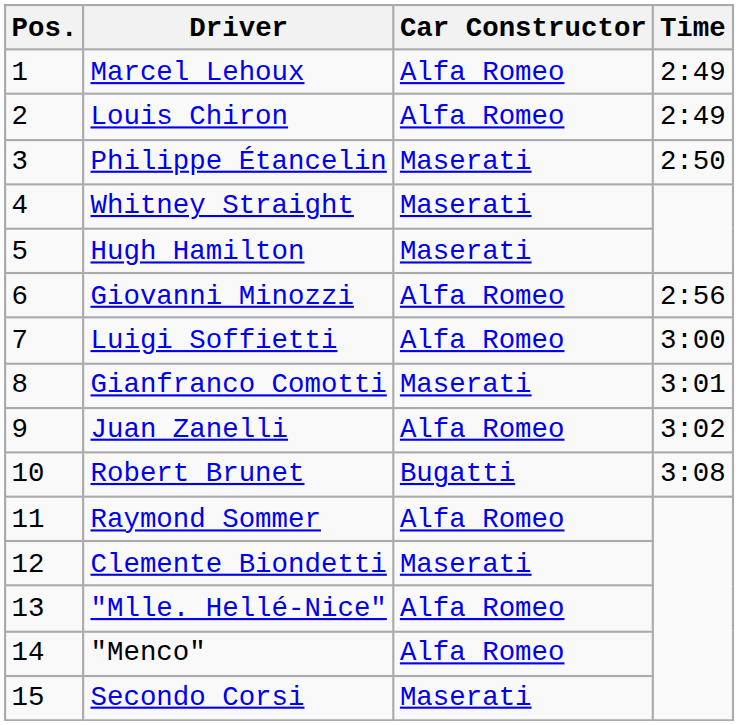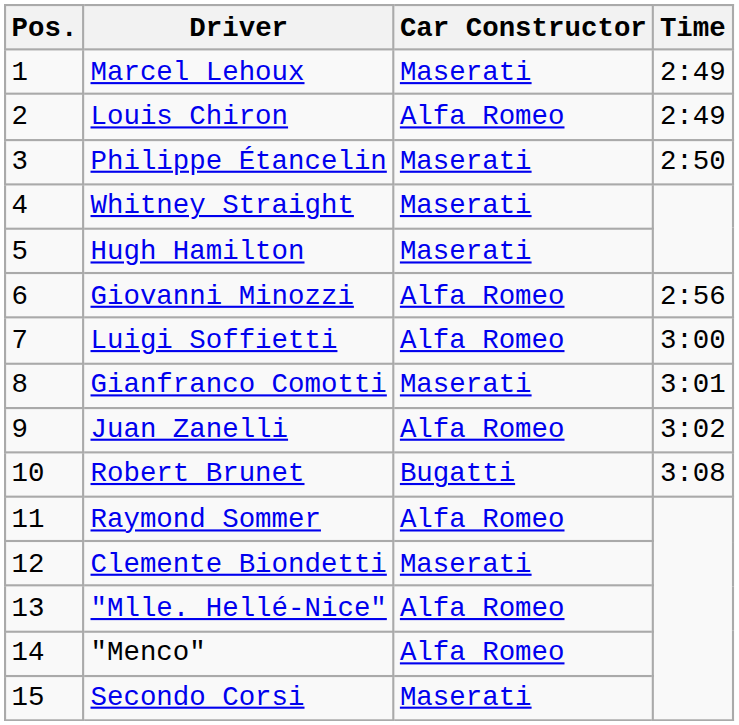 <table class="wikitable">
 <tr>
 <th>Pos.</th>
 <th>Driver</th>
 <th>Car Constructor</th>
 <th>Time</th>
 </tr>
 <tr>
 <td>1</td>
 <td><a href='#'>Marcel Lehoux</a></td>
-<td><a href='#'>Alfa Romeo</a></td>
+<td><a href='#'>Maserati</a></td>
 <td>2:49</td>
 </tr>
 <tr>
 <td>2</td>
 <td><a href='#'>Louis Chiron</a></td>
 <td><a href='#'>Alfa Romeo</a></td>
 <td>2:49</td>
 </tr>
 <tr>
 <td>3</td>
 <td><a href='#'>Philippe Étancelin</a></td>
 <td><a href='#'>Maserati</a></td>
 <td>2:50</td>
 </tr>
 <tr>
 <td>4</td>
 <td><a href='#'>Whitney Straight</a></td>
 <td><a href='#'>Maserati</a></td>
 <td rowspan="2"></td>
 </tr>
 <tr>
 <td>5</td>
 <td><a href='#'>Hugh Hamilton</a></td>
 <td><a href='#'>Maserati</a></td>
 </tr>
 <tr>
 <td>6</td>
 <td><a href='#'>Giovanni Minozzi</a></td>
 <td><a href='#'>Alfa Romeo</a></td>
 <td>2:56</td>
 </tr>
 <tr>
 <td>7</td>
 <td><a href='#'>Luigi Soffietti</a></td>
 <td><a href='#'>Alfa Romeo</a></td>
 <td>3:00</td>
 </tr>
 <tr>
 <td>8</td>
 <td><a href='#'>Gianfranco Comotti</a></td>
 <td><a href='#'>Maserati</a></td>
 <td>3:01</td>
 </tr>
 <tr>
 <td>9</td>
 <td><a href='#'>Juan Zanelli</a></td>
 <td><a href='#'>Alfa Romeo</a></td>
 <td>3:02</td>
 </tr>
 <tr>
 <td>10</td>
 <td><a href='#'>Robert Brunet</a></td>
 <td><a href='#'>Bugatti</a></td>
 <td>3:08</td>
 </tr>
 <tr>
 <td>11</td>
 <td><a href='#'>Raymond Sommer</a></td>
 <td><a href='#'>Alfa Romeo</a></td>
 <td rowspan="5"></td>
 </tr>
 <tr>
 <td>12</td>
 <td><a href='#'>Clemente Biondetti</a></td>
 <td><a href='#'>Maserati</a></td>
 </tr>
 <tr>
 <td>13</td>
 <td><a href='#'>"Mlle. Hellé-Nice"</a></td>
 <td><a href='#'>Alfa Romeo</a></td>
 </tr>
 <tr>
 <td>14</td>
 <td>"Menco"</td>
 <td><a href='#'>Alfa Romeo</a></td>
 </tr>
 <tr>
 <td>15</td>
 <td><a href='#'>Secondo Corsi</a></td>
 <td><a href='#'>Maserati</a></td>
 </tr>
 </table>
